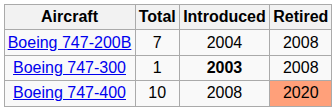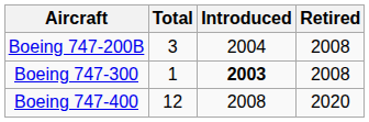 <table class="wikitable" style="margin:0.5em auto; text-align:center">
 <tr>
 <th>Aircraft</th>
 <th>Total</th>
 <th>Introduced</th>
 <th>Retired</th>
 </tr>
 <tr>
 <td><a href='#'>Boeing 747-200B</a></td>
-<td>7</td>
+<td>3</td>
 <td>2004</td>
 <td>2008</td>
 </tr>
 <tr>
 <td><a href='#'>Boeing 747-300</a></td>
 <td>1</td>
 <td><strong>2003</strong></td>
 <td>2008</td>
 </tr>
 <tr>
 <td><a href='#'>Boeing 747-400</a></td>
-<td>10</td>
+<td>12</td>
 <td>2008</td>
-<td style="background: lightsalmon;">2020</td>
+<td>2020</td>
 </tr>
 <tr>
 </tr>
 </table>
